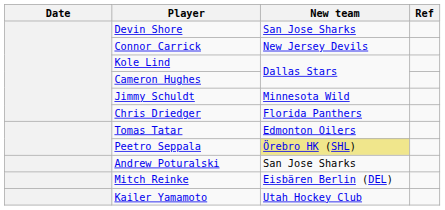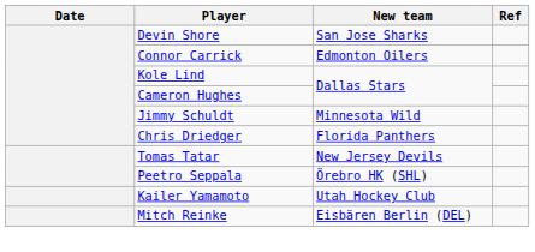 <table class="wikitable">
 <tr style="background:#ddd; text-align:center;">
 <th style="width: 10em;">Date</th>
 <th style="width: 14em;">Player</th>
 <th style="width: 14em;">New team</th>
 <th style="width: 2.5em;">Ref</th>
 </tr>
 <tr>
 <th scope="rowgroup" rowspan="6"></th>
 <td><a href='#'>Devin Shore</a></td>
 <td><a href='#'>San Jose Sharks</a></td>
 <td></td>
 </tr>
 <tr>
 <td><a href='#'>Connor Carrick</a></td>
-<td><a href='#'>New Jersey Devils</a></td>
+<td><a href='#'>Edmonton Oilers</a></td>
 <td></td>
 </tr>
 <tr>
 <td><a href='#'>Kole Lind</a></td>
 <td rowspan=2><a href='#'>Dallas Stars</a></td>
 <td></td>
 </tr>
 <tr>
 <td><a href='#'>Cameron Hughes</a></td>
 <td></td>
 </tr>
 <tr>
 <td><a href='#'>Jimmy Schuldt</a></td>
 <td><a href='#'>Minnesota Wild</a></td>
 <td></td>
 </tr>
 <tr>
 <td><a href='#'>Chris Driedger</a></td>
 <td><a href='#'>Florida Panthers</a></td>
 <td></td>
 </tr>
 <tr>
 <th scope="rowgroup" rowspan="2"></th>
 <td><a href='#'>Tomas Tatar</a></td>
-<td><a href='#'>Edmonton Oilers</a></td>
+<td><a href='#'>New Jersey Devils</a></td>
 <td></td>
 </tr>
 <tr>
 <td><a href='#'>Peetro Seppala</a></td>
-<td style="background: khaki;"><a href='#'>Örebro HK</a> (<a href='#'>SHL</a>)</td>
+<td><a href='#'>Örebro HK</a> (<a href='#'>SHL</a>)</td>
 <td></td>
 </tr>
 <tr>
 <th scope="row"></th>
-<td><a href='#'>Andrew Poturalski</a></td>
-<td>San Jose Sharks</td>
+<td><a href='#'>Kailer Yamamoto</a></td>
+<td><a href='#'>Utah Hockey Club</a></td>
 <td></td>
 </tr>
 <tr>
 <th scope="row"></th>
 <td><a href='#'>Mitch Reinke</a></td>
 <td><a href='#'>Eisbären Berlin</a> (<a href='#'>DEL</a>)</td>
 <td></td>
 </tr>
-<tr>
-<th scope="row"></th>
-<td><a href='#'>Kailer Yamamoto</a></td>
-<td><a href='#'>Utah Hockey Club</a></td>
-<td></td>
-</tr>
 </table>
